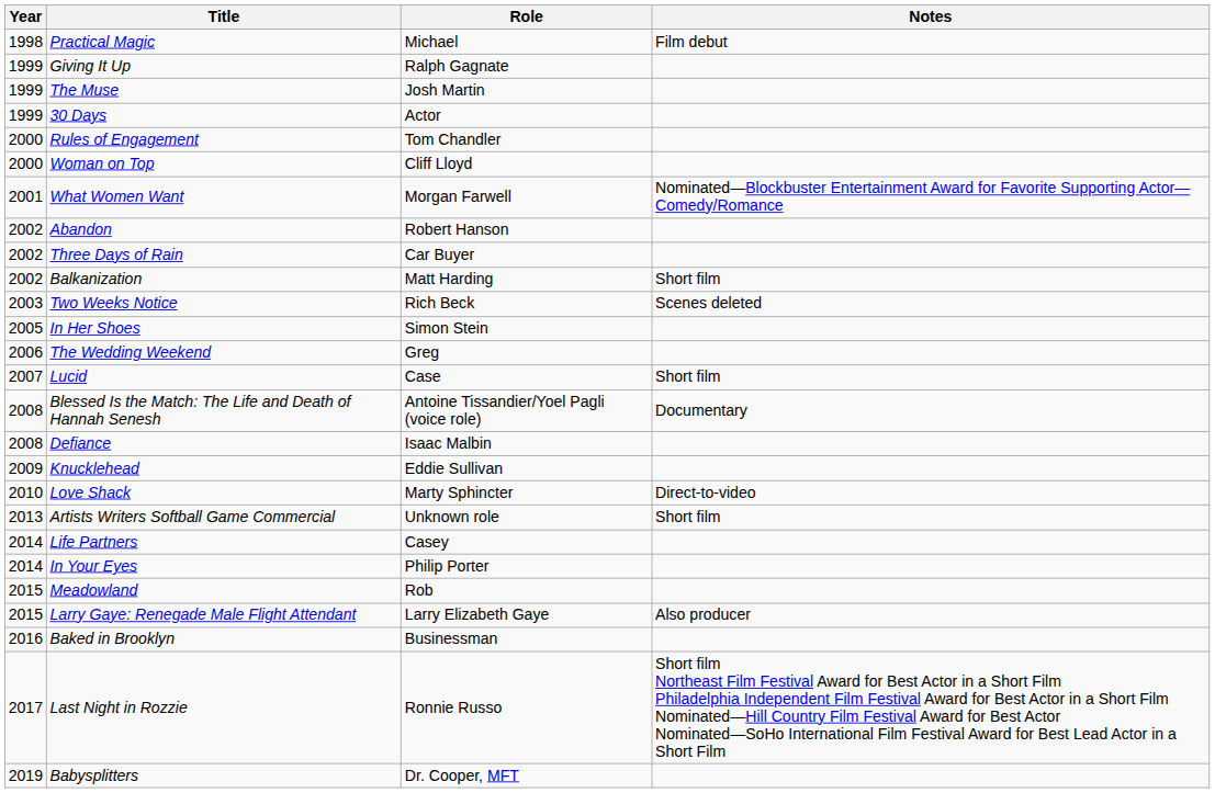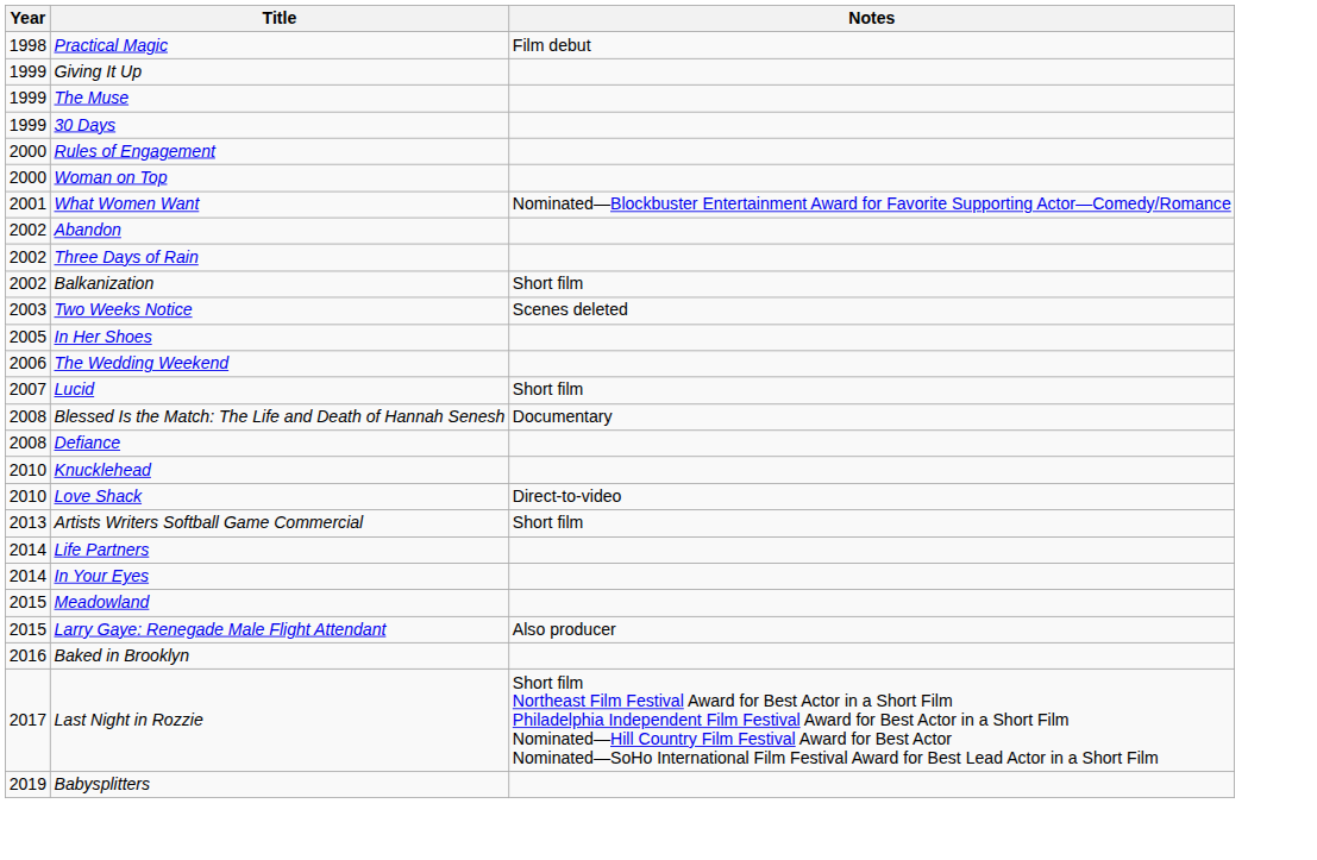 <table class="wikitable">
 <tr>
 <th>Year</th>
 <th>Title</th>
-<th>Role</th>
 <th>Notes</th>
 </tr>
 <tr>
 <td>1998</td>
 <td><em><a href='#'>Practical Magic</a></em></td>
-<td>Michael</td>
 <td>Film debut</td>
 </tr>
 <tr>
 <td>1999</td>
 <td><em>Giving It Up</em></td>
-<td>Ralph Gagnate</td>
 <td></td>
 </tr>
 <tr>
 <td>1999</td>
 <td><em><a href='#'>The Muse</a></em></td>
-<td>Josh Martin</td>
 <td></td>
 </tr>
 <tr>
 <td>1999</td>
 <td><em><a href='#'>30 Days</a></em></td>
-<td>Actor</td>
 <td></td>
 </tr>
 <tr>
 <td>2000</td>
 <td><em><a href='#'>Rules of Engagement</a></em></td>
-<td>Tom Chandler</td>
 <td></td>
 </tr>
 <tr>
 <td>2000</td>
 <td><em><a href='#'>Woman on Top</a></em></td>
-<td>Cliff Lloyd</td>
 <td></td>
 </tr>
 <tr>
 <td>2001</td>
 <td><em><a href='#'>What Women Want</a></em></td>
-<td>Morgan Farwell</td>
 <td>Nominated—<a href='#'>Blockbuster Entertainment Award for Favorite Supporting Actor—Comedy/Romance</a></td>
 </tr>
 <tr>
 <td>2002</td>
 <td><em><a href='#'>Abandon</a></em></td>
-<td>Robert Hanson</td>
 <td></td>
 </tr>
 <tr>
 <td>2002</td>
 <td><em><a href='#'>Three Days of Rain</a></em></td>
-<td>Car Buyer</td>
 <td></td>
 </tr>
 <tr>
 <td>2002</td>
 <td><em>Balkanization</em></td>
-<td>Matt Harding</td>
 <td>Short film</td>
 </tr>
 <tr>
 <td>2003</td>
 <td><em><a href='#'>Two Weeks Notice</a></em></td>
-<td>Rich Beck</td>
 <td>Scenes deleted</td>
 </tr>
 <tr>
 <td>2005</td>
 <td><em><a href='#'>In Her Shoes</a></em></td>
-<td>Simon Stein</td>
 <td></td>
 </tr>
 <tr>
 <td>2006</td>
 <td><em><a href='#'>The Wedding Weekend</a></em></td>
-<td>Greg</td>
 <td></td>
 </tr>
 <tr>
 <td>2007</td>
 <td><em><a href='#'>Lucid</a></em></td>
-<td>Case</td>
 <td>Short film</td>
 </tr>
 <tr>
 <td>2008</td>
 <td><em>Blessed Is the Match: The Life and Death of Hannah Senesh</em></td>
-<td>Antoine Tissandier/Yoel Pagli (voice role)</td>
 <td>Documentary</td>
 </tr>
 <tr>
 <td>2008</td>
 <td><em><a href='#'>Defiance</a></em></td>
-<td>Isaac Malbin</td>
 <td></td>
 </tr>
 <tr>
-<td>2009</td>
+<td>2010</td>
 <td><em><a href='#'>Knucklehead</a></em></td>
-<td>Eddie Sullivan</td>
 <td></td>
 </tr>
 <tr>
 <td>2010</td>
 <td><em><a href='#'>Love Shack</a></em></td>
-<td>Marty Sphincter</td>
 <td>Direct-to-video</td>
 </tr>
 <tr>
 <td>2013</td>
 <td><em>Artists Writers Softball Game Commercial</em></td>
-<td>Unknown role</td>
 <td>Short film</td>
 </tr>
 <tr>
 <td>2014</td>
 <td><em><a href='#'>Life Partners</a></em></td>
-<td>Casey</td>
 <td></td>
 </tr>
 <tr>
 <td>2014</td>
 <td><em><a href='#'>In Your Eyes</a></em></td>
-<td>Philip Porter</td>
 <td></td>
 </tr>
 <tr>
 <td>2015</td>
 <td><em><a href='#'>Meadowland</a></em></td>
-<td>Rob</td>
 <td></td>
 </tr>
 <tr>
 <td>2015</td>
 <td><em><a href='#'>Larry Gaye: Renegade Male Flight Attendant</a></em></td>
-<td>Larry Elizabeth Gaye</td>
 <td>Also producer</td>
 </tr>
 <tr>
 <td>2016</td>
 <td><em>Baked in Brooklyn</em></td>
-<td>Businessman</td>
 <td></td>
 </tr>
 <tr>
 <td>2017</td>
 <td><em>Last Night in Rozzie</em></td>
-<td>Ronnie Russo</td>
 <td>Short film<br><a href='#'>Northeast Film Festival</a> Award for Best Actor in a Short Film<br><a href='#'>Philadelphia Independent Film Festival</a> Award for Best Actor in a Short Film<br>Nominated—<a href='#'>Hill Country Film Festival</a> Award for Best Actor<br>Nominated—SoHo International Film Festival Award for Best Lead Actor in a Short Film</td>
 </tr>
 <tr>
 <td>2019</td>
 <td><em>Babysplitters</em></td>
-<td>Dr. Cooper, <a href='#'>MFT</a></td>
 <td></td>
 </tr>
 </table>
